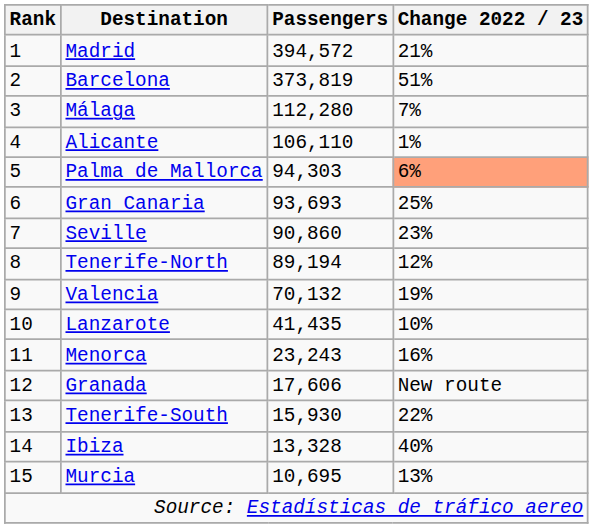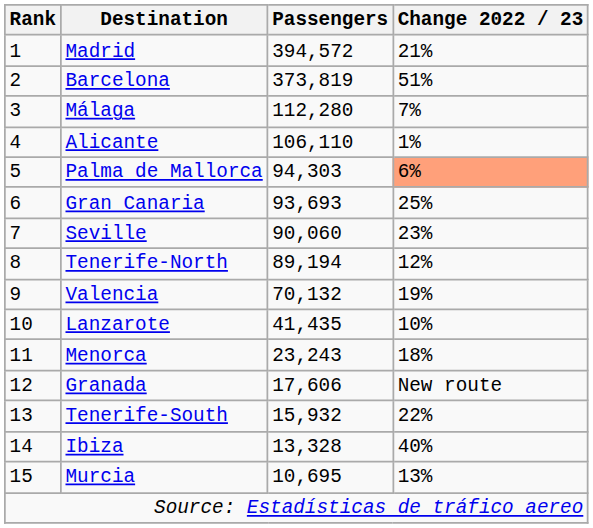 <table class="wikitable" style="font-size: 85%; width:align">
 <tr>
 <th>Rank</th>
 <th>Destination</th>
 <th>Passengers</th>
 <th>Change 2022 / 23</th>
 </tr>
 <tr>
 <td>1</td>
 <td> <a href='#'>Madrid</a></td>
 <td>394,572</td>
 <td> 21%</td>
 </tr>
 <tr>
 <td>2</td>
 <td> <a href='#'>Barcelona</a></td>
 <td>373,819</td>
 <td> 51%</td>
 </tr>
 <tr>
 <td>3</td>
 <td> <a href='#'>Málaga</a></td>
 <td>112,280</td>
 <td> 7%</td>
 </tr>
 <tr>
 <td>4</td>
 <td> <a href='#'>Alicante</a></td>
 <td>106,110</td>
 <td> 1%</td>
 </tr>
 <tr>
 <td>5</td>
 <td> <a href='#'>Palma de Mallorca</a></td>
 <td>94,303</td>
 <td style="background: lightsalmon;"> 6%</td>
 </tr>
 <tr>
 <td>6</td>
 <td> <a href='#'>Gran Canaria</a></td>
 <td>93,693</td>
 <td> 25%</td>
 </tr>
 <tr>
 <td>7</td>
 <td> <a href='#'>Seville</a></td>
-<td>90,860</td>
+<td>90,060</td>
 <td> 23%</td>
 </tr>
 <tr>
 <td>8</td>
 <td> <a href='#'>Tenerife-North</a></td>
 <td>89,194</td>
 <td> 12%</td>
 </tr>
 <tr>
 <td>9</td>
 <td> <a href='#'>Valencia</a></td>
 <td>70,132</td>
 <td> 19%</td>
 </tr>
 <tr>
 <td>10</td>
 <td> <a href='#'>Lanzarote</a></td>
 <td>41,435</td>
 <td> 10%</td>
 </tr>
 <tr>
 <td>11</td>
 <td> <a href='#'>Menorca</a></td>
 <td>23,243</td>
-<td> 16%</td>
+<td> 18%</td>
 </tr>
 <tr>
 <td>12</td>
 <td> <a href='#'>Granada</a></td>
 <td>17,606</td>
 <td> New route</td>
 </tr>
 <tr>
 <td>13</td>
 <td> <a href='#'>Tenerife-South</a></td>
-<td>15,930</td>
+<td>15,932</td>
 <td> 22%</td>
 </tr>
 <tr>
 <td>14</td>
 <td> <a href='#'>Ibiza</a></td>
 <td>13,328</td>
 <td> 40%</td>
 </tr>
 <tr>
 <td>15</td>
 <td> <a href='#'>Murcia</a></td>
 <td>10,695</td>
 <td> 13%</td>
 </tr>
 <tr>
 <td colspan="4" style="text-align:right;"><em>Source: <a href='#'>Estadísticas de tráfico aereo</a></em></td>
 </tr>
 </table>
